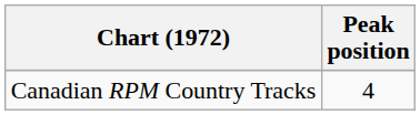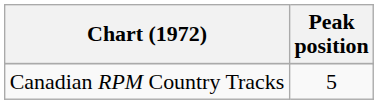 <table class="wikitable sortable">
 <tr>
 <th align="left">Chart (1972)</th>
 <th style="text-align:center;">Peak<br>position</th>
 </tr>
 <tr>
 </tr>
 <tr>
 <td align="left">Canadian <em>RPM</em> Country Tracks</td>
-<td style="text-align:center;">4</td>
+<td style="text-align:center;">5</td>
 </tr>
 </table>
